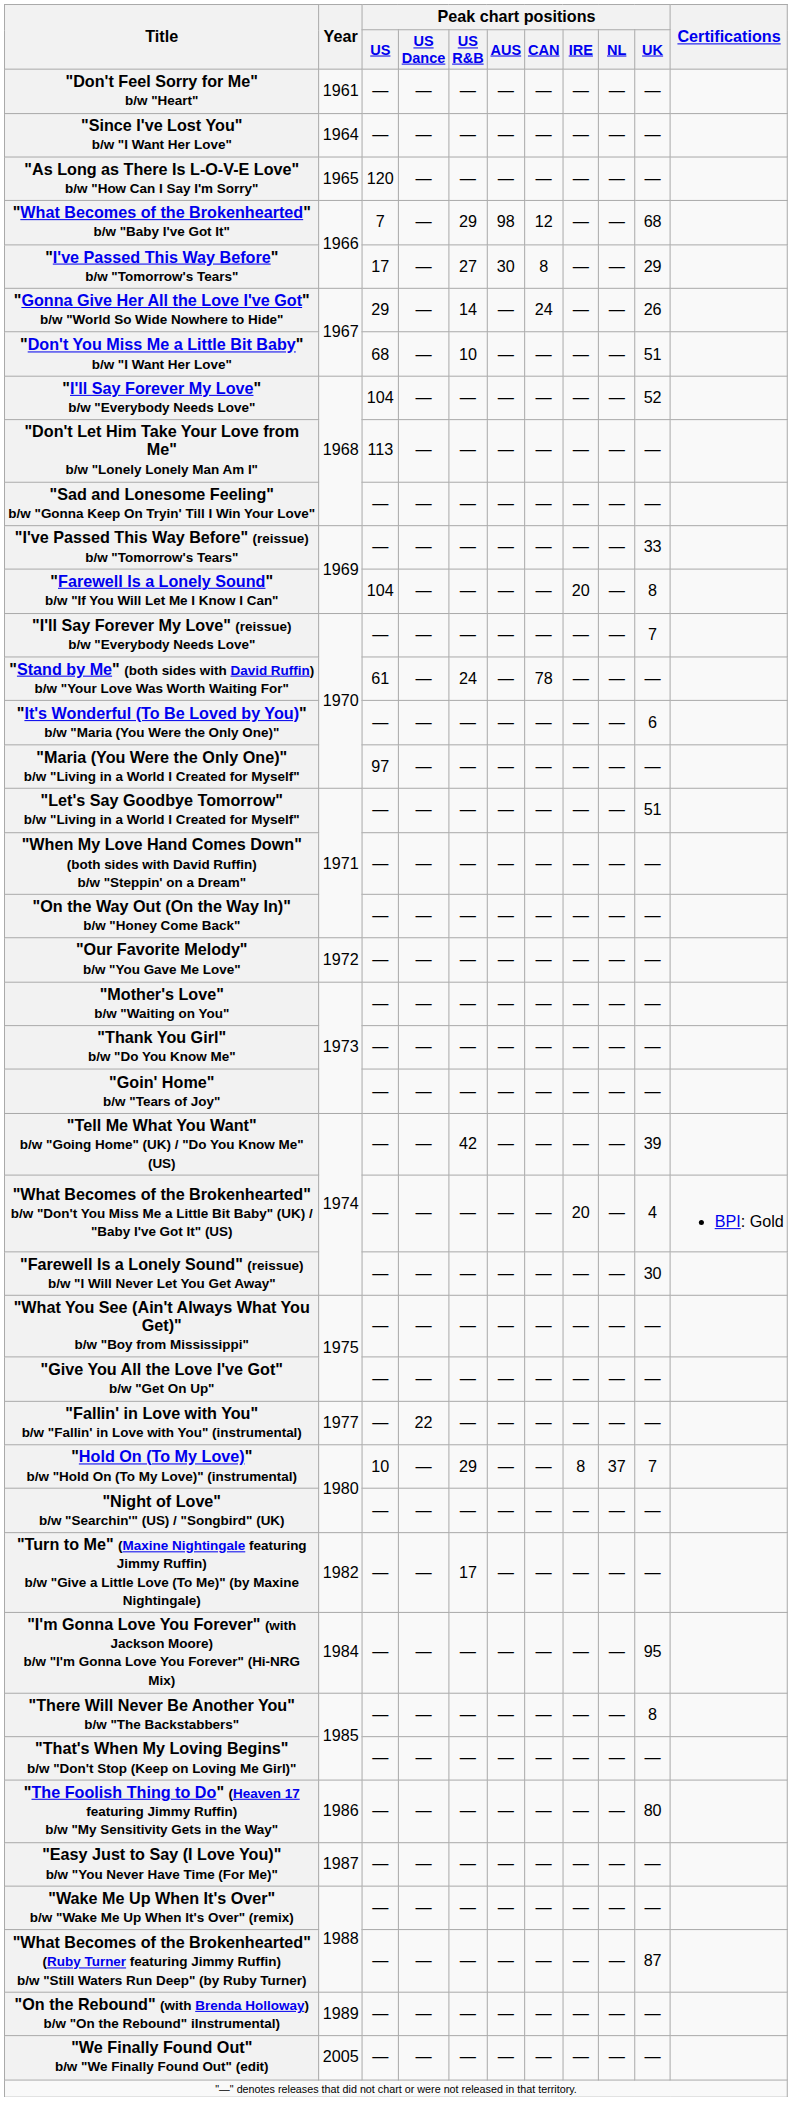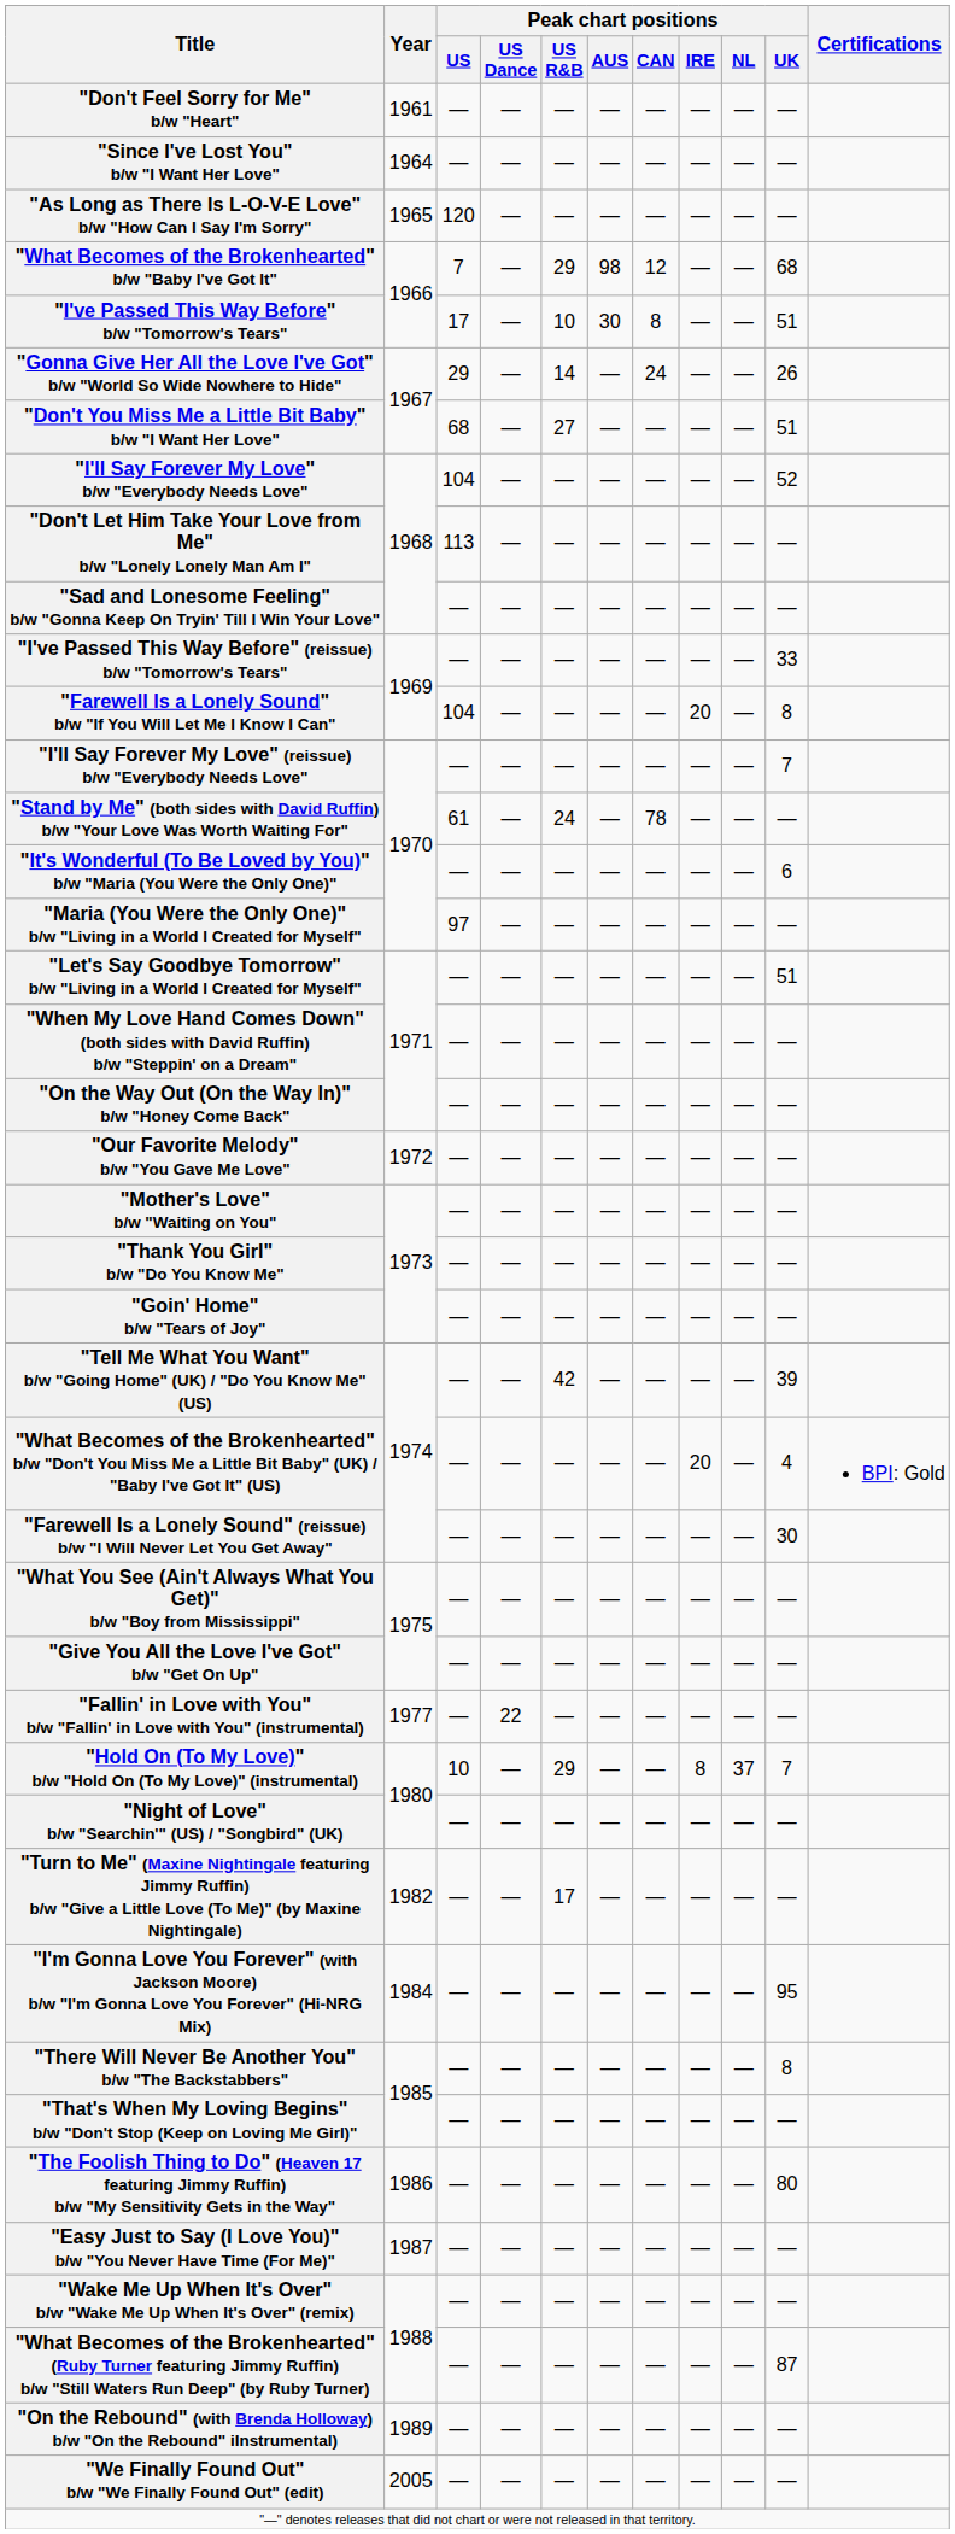 <table class="wikitable plainrowheaders" style="text-align:center;">
 <tr>
 <th rowspan="2" scope="col" style="width:19em;">Title</th>
 <th rowspan="2" scope="col" style="width:2em;">Year</th>
 <th colspan="8">Peak chart positions</th>
 <th rowspan="2"><a href='#'>Certifications</a></th>
 </tr>
 <tr>
 <th scope="col" style="width:2em;font-size:90%;"><a href='#'>US</a><br></th>
 <th scope="col" style="width:2em;font-size:90%;"><a href='#'>US Dance</a><br></th>
 <th scope="col" style="width:2em;font-size:90%;"><a href='#'>US R&B</a><br></th>
 <th scope="col" style="width:2em;font-size:90%;"><a href='#'>AUS</a><br></th>
 <th scope="col" style="width:2em;font-size:90%;"><a href='#'>CAN</a><br></th>
 <th scope="col" style="width:2em;font-size:90%;"><a href='#'>IRE</a><br></th>
 <th scope="col" style="width:2em;font-size:90%;"><a href='#'>NL</a><br></th>
 <th scope="col" style="width:2em;font-size:90%;"><a href='#'>UK</a><br></th>
 </tr>
 <tr>
 <th scope="row">"Don't Feel Sorry for Me"<br><small>b/w "Heart"</small></th>
 <td>1961</td>
 <td>—</td>
 <td>—</td>
 <td>—</td>
 <td>—</td>
 <td>—</td>
 <td>—</td>
 <td>—</td>
 <td>—</td>
 <td></td>
 </tr>
 <tr>
 <th scope="row">"Since I've Lost You"<br><small>b/w "I Want Her Love"</small></th>
 <td>1964</td>
 <td>—</td>
 <td>—</td>
 <td>—</td>
 <td>—</td>
 <td>—</td>
 <td>—</td>
 <td>—</td>
 <td>—</td>
 <td></td>
 </tr>
 <tr>
 <th scope="row">"As Long as There Is L-O-V-E Love"<br><small>b/w "How Can I Say I'm Sorry"</small></th>
 <td>1965</td>
 <td>120</td>
 <td>—</td>
 <td>—</td>
 <td>—</td>
 <td>—</td>
 <td>—</td>
 <td>—</td>
 <td>—</td>
 <td></td>
 </tr>
 <tr>
 <th scope="row">"<a href='#'>What Becomes of the Brokenhearted</a>"<br><small>b/w "Baby I've Got It"</small></th>
 <td rowspan="2">1966</td>
 <td>7</td>
 <td>—</td>
 <td>29</td>
 <td>98</td>
 <td>12</td>
 <td>—</td>
 <td>—</td>
 <td>68</td>
 <td></td>
 </tr>
 <tr>
 <th scope="row">"<a href='#'>I've Passed This Way Before</a>"<br><small>b/w "Tomorrow's Tears"</small></th>
 <td>17</td>
 <td>—</td>
-<td>27</td>
+<td>10</td>
 <td>30</td>
 <td>8</td>
 <td>—</td>
 <td>—</td>
-<td>29</td>
+<td>51</td>
 <td></td>
 </tr>
 <tr>
 <th scope="row">"<a href='#'>Gonna Give Her All the Love I've Got</a>"<br><small>b/w "World So Wide Nowhere to Hide"</small></th>
 <td rowspan="2">1967</td>
 <td>29</td>
 <td>—</td>
 <td>14</td>
 <td>—</td>
 <td>24</td>
 <td>—</td>
 <td>—</td>
 <td>26</td>
 <td></td>
 </tr>
 <tr>
 <th scope="row">"<a href='#'>Don't You Miss Me a Little Bit Baby</a>"<br><small>b/w "I Want Her Love"</small></th>
 <td>68</td>
 <td>—</td>
-<td>10</td>
+<td>27</td>
 <td>—</td>
 <td>—</td>
 <td>—</td>
 <td>—</td>
 <td>51</td>
 <td></td>
 </tr>
 <tr>
 <th scope="row">"<a href='#'>I'll Say Forever My Love</a>"<br><small>b/w "Everybody Needs Love"</small></th>
 <td rowspan="3">1968</td>
 <td>104</td>
 <td>—</td>
 <td>—</td>
 <td>—</td>
 <td>—</td>
 <td>—</td>
 <td>—</td>
 <td>52</td>
 <td></td>
 </tr>
 <tr>
 <th scope="row">"Don't Let Him Take Your Love from Me"<br><small>b/w "Lonely Lonely Man Am I"</small></th>
 <td>113</td>
 <td>—</td>
 <td>—</td>
 <td>—</td>
 <td>—</td>
 <td>—</td>
 <td>—</td>
 <td>—</td>
 <td></td>
 </tr>
 <tr>
 <th scope="row">"Sad and Lonesome Feeling"<br><small>b/w "Gonna Keep On Tryin' Till I Win Your Love"</small></th>
 <td>—</td>
 <td>—</td>
 <td>—</td>
 <td>—</td>
 <td>—</td>
 <td>—</td>
 <td>—</td>
 <td>—</td>
 <td></td>
 </tr>
 <tr>
 <th scope="row">"I've Passed This Way Before" <small>(reissue)</small> <br><small>b/w "Tomorrow's Tears"</small></th>
 <td rowspan="2">1969</td>
 <td>—</td>
 <td>—</td>
 <td>—</td>
 <td>—</td>
 <td>—</td>
 <td>—</td>
 <td>—</td>
 <td>33</td>
 <td></td>
 </tr>
 <tr>
 <th scope="row">"<a href='#'>Farewell Is a Lonely Sound</a>"<br><small>b/w "If You Will Let Me I Know I Can"</small></th>
 <td>104</td>
 <td>—</td>
 <td>—</td>
 <td>—</td>
 <td>—</td>
 <td>20</td>
 <td>—</td>
 <td>8</td>
 <td></td>
 </tr>
 <tr>
 <th scope="row">"I'll Say Forever My Love" <small>(reissue)</small> <br><small>b/w "Everybody Needs Love"</small></th>
 <td rowspan="4">1970</td>
 <td>—</td>
 <td>—</td>
 <td>—</td>
 <td>—</td>
 <td>—</td>
 <td>—</td>
 <td>—</td>
 <td>7</td>
 <td></td>
 </tr>
 <tr>
 <th scope="row">"<a href='#'>Stand by Me</a>" <small>(both sides with <a href='#'>David Ruffin</a>)</small><br><small>b/w "Your Love Was Worth Waiting For"</small></th>
 <td>61</td>
 <td>—</td>
 <td>24</td>
 <td>—</td>
 <td>78</td>
 <td>—</td>
 <td>—</td>
 <td>—</td>
 <td></td>
 </tr>
 <tr>
 <th scope="row">"<a href='#'>It's Wonderful (To Be Loved by You)</a>"<br><small>b/w "Maria (You Were the Only One)"</small></th>
 <td>—</td>
 <td>—</td>
 <td>—</td>
 <td>—</td>
 <td>—</td>
 <td>—</td>
 <td>—</td>
 <td>6</td>
 <td></td>
 </tr>
 <tr>
 <th scope="row">"Maria (You Were the Only One)"<br><small>b/w "Living in a World I Created for Myself"</small></th>
 <td>97</td>
 <td>—</td>
 <td>—</td>
 <td>—</td>
 <td>—</td>
 <td>—</td>
 <td>—</td>
 <td>—</td>
 <td></td>
 </tr>
 <tr>
 <th scope="row">"Let's Say Goodbye Tomorrow" <br><small>b/w "Living in a World I Created for Myself"</small></th>
 <td rowspan="3">1971</td>
 <td>—</td>
 <td>—</td>
 <td>—</td>
 <td>—</td>
 <td>—</td>
 <td>—</td>
 <td>—</td>
 <td>51</td>
 <td></td>
 </tr>
 <tr>
 <th scope="row">"When My Love Hand Comes Down" <small>(both sides with David Ruffin)</small><br><small>b/w "Steppin' on a Dream"</small></th>
 <td>—</td>
 <td>—</td>
 <td>—</td>
 <td>—</td>
 <td>—</td>
 <td>—</td>
 <td>—</td>
 <td>—</td>
 <td></td>
 </tr>
 <tr>
 <th scope="row">"On the Way Out (On the Way In)" <br><small>b/w "Honey Come Back"</small></th>
 <td>—</td>
 <td>—</td>
 <td>—</td>
 <td>—</td>
 <td>—</td>
 <td>—</td>
 <td>—</td>
 <td>—</td>
 <td></td>
 </tr>
 <tr>
 <th scope="row">"Our Favorite Melody"<br><small>b/w "You Gave Me Love"</small></th>
 <td>1972</td>
 <td>—</td>
 <td>—</td>
 <td>—</td>
 <td>—</td>
 <td>—</td>
 <td>—</td>
 <td>—</td>
 <td>—</td>
 <td></td>
 </tr>
 <tr>
 <th scope="row">"Mother's Love" <br><small>b/w "Waiting on You"</small></th>
 <td rowspan="3">1973</td>
 <td>—</td>
 <td>—</td>
 <td>—</td>
 <td>—</td>
 <td>—</td>
 <td>—</td>
 <td>—</td>
 <td>—</td>
 <td></td>
 </tr>
 <tr>
 <th scope="row">"Thank You Girl" <br><small>b/w "Do You Know Me"</small></th>
 <td>—</td>
 <td>—</td>
 <td>—</td>
 <td>—</td>
 <td>—</td>
 <td>—</td>
 <td>—</td>
 <td>—</td>
 <td></td>
 </tr>
 <tr>
 <th scope="row">"Goin' Home"<br><small>b/w "Tears of Joy"</small></th>
 <td>—</td>
 <td>—</td>
 <td>—</td>
 <td>—</td>
 <td>—</td>
 <td>—</td>
 <td>—</td>
 <td>—</td>
 <td></td>
 </tr>
 <tr>
 <th scope="row">"Tell Me What You Want"<br><small>b/w "Going Home" (UK) / "Do You Know Me" (US)</small></th>
 <td rowspan="3">1974</td>
 <td>—</td>
 <td>—</td>
 <td>42</td>
 <td>—</td>
 <td>—</td>
 <td>—</td>
 <td>—</td>
 <td>39</td>
 <td></td>
 </tr>
 <tr>
 <th scope="row">"What Becomes of the Brokenhearted"<br><small>b/w "Don't You Miss Me a Little Bit Baby" (UK) / "Baby I've Got It" (US)</small></th>
 <td>—</td>
 <td>—</td>
 <td>—</td>
 <td>—</td>
 <td>—</td>
 <td>20</td>
 <td>—</td>
 <td>4</td>
 <td><br><ul><li><a href='#'>BPI</a>: Gold</li></ul></td>
 </tr>
 <tr>
 <th scope="row">"Farewell Is a Lonely Sound" <small>(reissue)</small> <br><small>b/w "I Will Never Let You Get Away"</small></th>
 <td>—</td>
 <td>—</td>
 <td>—</td>
 <td>—</td>
 <td>—</td>
 <td>—</td>
 <td>—</td>
 <td>30</td>
 <td></td>
 </tr>
 <tr>
 <th scope="row">"What You See (Ain't Always What You Get)"<br><small>b/w "Boy from Mississippi"</small></th>
 <td rowspan="2">1975</td>
 <td>—</td>
 <td>—</td>
 <td>—</td>
 <td>—</td>
 <td>—</td>
 <td>—</td>
 <td>—</td>
 <td>—</td>
 <td></td>
 </tr>
 <tr>
 <th scope="row">"Give You All the Love I've Got" <br><small>b/w "Get On Up"</small></th>
 <td>—</td>
 <td>—</td>
 <td>—</td>
 <td>—</td>
 <td>—</td>
 <td>—</td>
 <td>—</td>
 <td>—</td>
 <td></td>
 </tr>
 <tr>
 <th scope="row">"Fallin' in Love with You"<br><small>b/w "Fallin' in Love with You" (instrumental)</small></th>
 <td>1977</td>
 <td>—</td>
 <td>22</td>
 <td>—</td>
 <td>—</td>
 <td>—</td>
 <td>—</td>
 <td>—</td>
 <td>—</td>
 <td></td>
 </tr>
 <tr>
 <th scope="row">"<a href='#'>Hold On (To My Love)</a>"<br><small>b/w "Hold On (To My Love)" (instrumental)</small></th>
 <td rowspan="2">1980</td>
 <td>10</td>
 <td>—</td>
 <td>29</td>
 <td>—</td>
 <td>—</td>
 <td>8</td>
 <td>37</td>
 <td>7</td>
 <td></td>
 </tr>
 <tr>
 <th scope="row">"Night of Love"<br><small>b/w "Searchin'" (US) / "Songbird" (UK)</small></th>
 <td>—</td>
 <td>—</td>
 <td>—</td>
 <td>—</td>
 <td>—</td>
 <td>—</td>
 <td>—</td>
 <td>—</td>
 <td></td>
 </tr>
 <tr>
 <th scope="row">"Turn to Me" <small>(<a href='#'>Maxine Nightingale</a> featuring Jimmy Ruffin)</small><br><small>b/w "Give a Little Love (To Me)" (by Maxine Nightingale)</small></th>
 <td>1982</td>
 <td>—</td>
 <td>—</td>
 <td>17</td>
 <td>—</td>
 <td>—</td>
 <td>—</td>
 <td>—</td>
 <td>—</td>
 <td></td>
 </tr>
 <tr>
 <th scope="row">"I'm Gonna Love You Forever" <small>(with Jackson Moore)</small> <br><small>b/w "I'm Gonna Love You Forever" (Hi-NRG Mix)</small></th>
 <td>1984</td>
 <td>—</td>
 <td>—</td>
 <td>—</td>
 <td>—</td>
 <td>—</td>
 <td>—</td>
 <td>—</td>
 <td>95</td>
 <td></td>
 </tr>
 <tr>
 <th scope="row">"There Will Never Be Another You" <br><small>b/w "The Backstabbers"</small></th>
 <td rowspan="2">1985</td>
 <td>—</td>
 <td>—</td>
 <td>—</td>
 <td>—</td>
 <td>—</td>
 <td>—</td>
 <td>—</td>
 <td>8</td>
 <td></td>
 </tr>
 <tr>
 <th scope="row">"That's When My Loving Begins" <br><small>b/w "Don't Stop (Keep on Loving Me Girl)"</small></th>
 <td>—</td>
 <td>—</td>
 <td>—</td>
 <td>—</td>
 <td>—</td>
 <td>—</td>
 <td>—</td>
 <td>—</td>
 <td></td>
 </tr>
 <tr>
 <th scope="row">"<a href='#'>The Foolish Thing to Do</a>" <small>(<a href='#'>Heaven 17</a> featuring Jimmy Ruffin)</small> <br><small>b/w "My Sensitivity Gets in the Way"</small></th>
 <td>1986</td>
 <td>—</td>
 <td>—</td>
 <td>—</td>
 <td>—</td>
 <td>—</td>
 <td>—</td>
 <td>—</td>
 <td>80</td>
 <td></td>
 </tr>
 <tr>
 <th scope="row">"Easy Just to Say (I Love You)" <br><small>b/w "You Never Have Time (For Me)"</small></th>
 <td>1987</td>
 <td>—</td>
 <td>—</td>
 <td>—</td>
 <td>—</td>
 <td>—</td>
 <td>—</td>
 <td>—</td>
 <td>—</td>
 <td></td>
 </tr>
 <tr>
 <th scope="row">"Wake Me Up When It's Over"  <br><small>b/w "Wake Me Up When It's Over" (remix)</small></th>
 <td rowspan="2">1988</td>
 <td>—</td>
 <td>—</td>
 <td>—</td>
 <td>—</td>
 <td>—</td>
 <td>—</td>
 <td>—</td>
 <td>—</td>
 <td></td>
 </tr>
 <tr>
 <th scope="row">"What Becomes of the Brokenhearted" <small>(<a href='#'>Ruby Turner</a> featuring Jimmy Ruffin)</small> <br><small>b/w "Still Waters Run Deep" (by Ruby Turner)</small></th>
 <td>—</td>
 <td>—</td>
 <td>—</td>
 <td>—</td>
 <td>—</td>
 <td>—</td>
 <td>—</td>
 <td>87</td>
 <td></td>
 </tr>
 <tr>
 <th scope="row">"On the Rebound" <small>(with <a href='#'>Brenda Holloway</a>)</small> <br><small>b/w "On the Rebound" iInstrumental)</small></th>
 <td>1989</td>
 <td>—</td>
 <td>—</td>
 <td>—</td>
 <td>—</td>
 <td>—</td>
 <td>—</td>
 <td>—</td>
 <td>—</td>
 <td></td>
 </tr>
 <tr>
 <th scope="row">"We Finally Found Out" <br><small>b/w "We Finally Found Out" (edit)</small></th>
 <td>2005</td>
 <td>—</td>
 <td>—</td>
 <td>—</td>
 <td>—</td>
 <td>—</td>
 <td>—</td>
 <td>—</td>
 <td>—</td>
 <td></td>
 </tr>
 <tr>
 <td colspan="11" style="font-size:8pt">"—" denotes releases that did not chart or were not released in that territory.</td>
 </tr>
 </table>
